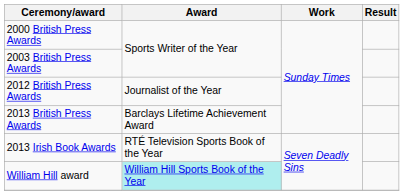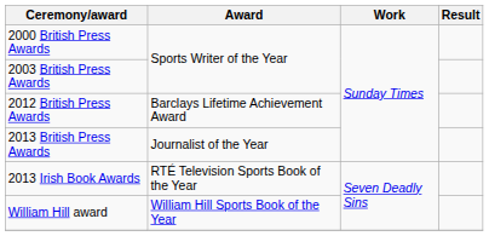 <table class="wikitable plainrowheaders sortable">
 <tr>
 <th scope="col">Ceremony/award</th>
 <th scope="col">Award</th>
 <th scope="col">Work</th>
 <th scope="col">Result</th>
 </tr>
 <tr>
 <td>2000 <a href='#'>British Press Awards</a></td>
 <td rowspan="2">Sports Writer of the Year</td>
 <td rowspan="4"><em><a href='#'>Sunday Times</a></em></td>
 <td></td>
 </tr>
 <tr>
 <td>2003 <a href='#'>British Press Awards</a></td>
 <td></td>
 </tr>
 <tr>
 <td>2012 <a href='#'>British Press Awards</a></td>
-<td>Journalist of the Year</td>
+<td>Barclays Lifetime Achievement Award</td>
 <td></td>
 </tr>
 <tr>
 <td>2013 <a href='#'>British Press Awards</a></td>
-<td>Barclays Lifetime Achievement Award</td>
+<td>Journalist of the Year</td>
 <td></td>
 </tr>
 <tr>
 <td>2013 <a href='#'>Irish Book Awards</a></td>
 <td>RTÉ Television Sports Book of the Year</td>
 <td rowspan="2"><em><a href='#'>Seven Deadly Sins</a></em></td>
 <td></td>
 </tr>
 <tr>
 <td><a href='#'>William Hill</a> award</td>
-<td style="background: paleturquoise;"><a href='#'>William Hill Sports Book of the Year</a></td>
+<td><a href='#'>William Hill Sports Book of the Year</a></td>
 <td></td>
 </tr>
 <tr>
 </tr>
 </table>
